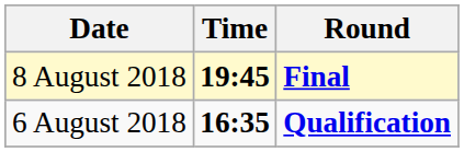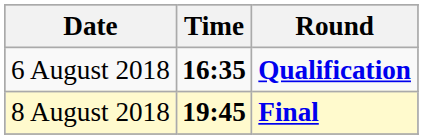 <table class="wikitable">
 <tr>
 <th>Date</th>
 <th>Time</th>
 <th>Round</th>
 </tr>
+<tr>
+<td>6 August 2018</td>
+<td><strong>16:35</strong></td>
+<td><strong><a href='#'>Qualification</a></strong></td>
+</tr>
 <tr style=background:lemonchiffon>
 <td>8 August 2018</td>
 <td><strong>19:45</strong></td>
 <td><strong><a href='#'>Final</a></strong></td>
 </tr>
-<tr>
-<td>6 August 2018</td>
-<td><strong>16:35</strong></td>
-<td><strong><a href='#'>Qualification</a></strong></td>
-</tr>
 </table>
